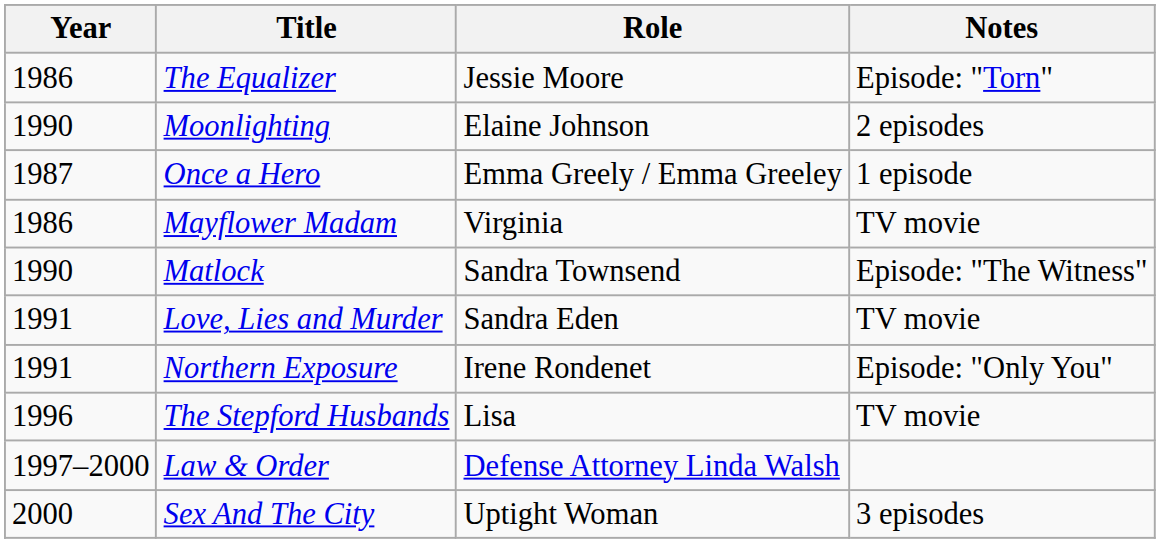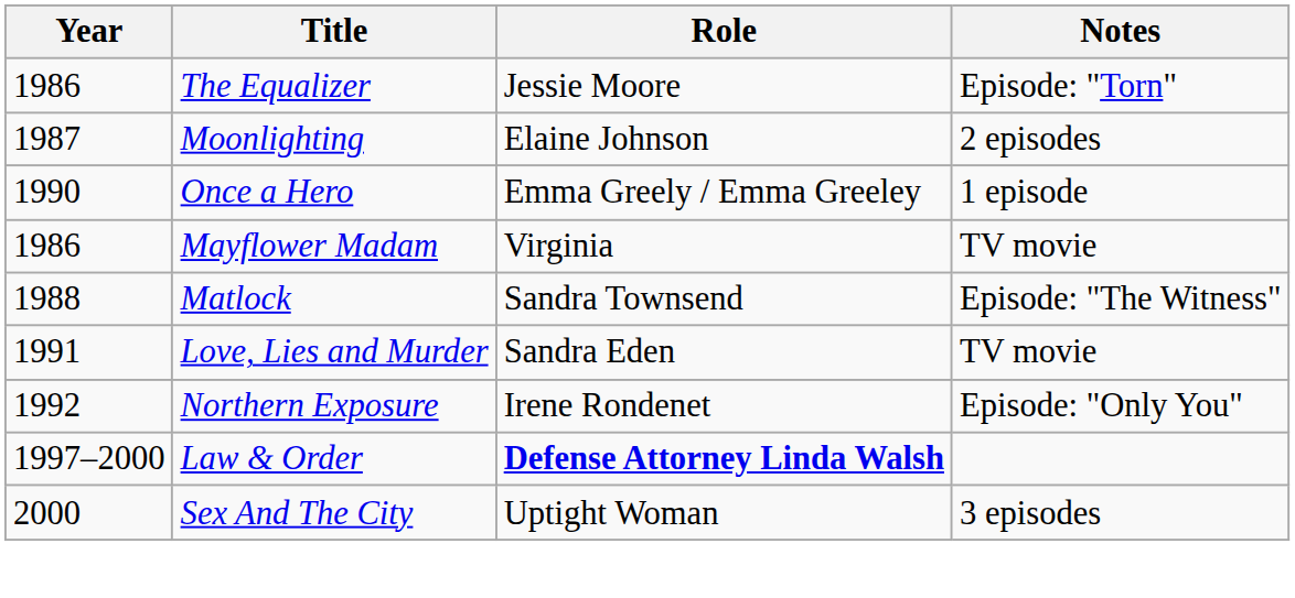 <table class="wikitable sortable">
 <tr>
 <th>Year</th>
 <th>Title</th>
 <th>Role</th>
 <th>Notes</th>
 </tr>
 <tr>
 <td>1986</td>
 <td><em><a href='#'>The Equalizer</a></em></td>
 <td>Jessie Moore</td>
 <td>Episode: "<a href='#'>Torn</a>"</td>
 </tr>
 <tr>
-<td>1990</td>
+<td>1987</td>
 <td><em><a href='#'>Moonlighting</a></em></td>
 <td>Elaine Johnson</td>
 <td>2 episodes</td>
 </tr>
 <tr>
-<td>1987</td>
+<td>1990</td>
 <td><em><a href='#'>Once a Hero</a></em></td>
 <td>Emma Greely / Emma Greeley</td>
 <td>1 episode</td>
 </tr>
 <tr>
 <td>1986</td>
 <td><em><a href='#'>Mayflower Madam</a></em></td>
 <td>Virginia</td>
 <td>TV movie</td>
 </tr>
 <tr>
-<td>1990</td>
+<td>1988</td>
 <td><em><a href='#'>Matlock</a></em></td>
 <td>Sandra Townsend</td>
 <td>Episode: "The Witness"</td>
 </tr>
 <tr>
 <td>1991</td>
 <td><em><a href='#'>Love, Lies and Murder</a></em></td>
 <td>Sandra Eden</td>
 <td>TV movie</td>
 </tr>
 <tr>
-<td>1991</td>
+<td>1992</td>
 <td><em><a href='#'>Northern Exposure</a></em></td>
 <td>Irene Rondenet</td>
 <td>Episode: "Only You"</td>
 </tr>
 <tr>
-<td>1996</td>
-<td><em><a href='#'>The Stepford Husbands</a></em></td>
-<td>Lisa</td>
-<td>TV movie</td>
-</tr>
-<tr>
 <td>1997–2000</td>
 <td><em><a href='#'>Law & Order</a></em></td>
-<td><a href='#'>Defense Attorney Linda Walsh</a></td>
+<td><strong><a href='#'>Defense Attorney Linda Walsh</a></strong></td>
 <td></td>
 </tr>
 <tr>
 <td>2000</td>
 <td><em><a href='#'>Sex And The City</a></em></td>
 <td>Uptight Woman</td>
 <td>3 episodes</td>
 </tr>
 </table>
